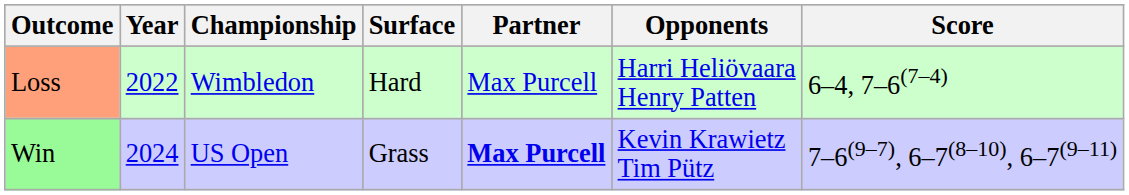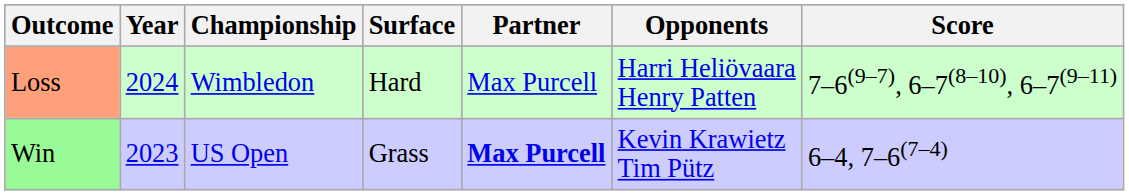 <table class="sortable wikitable">
 <tr>
 <th>Outcome</th>
 <th>Year</th>
 <th>Championship</th>
 <th>Surface</th>
 <th>Partner</th>
 <th>Opponents</th>
 <th class=unsortable>Score</th>
 </tr>
 <tr style=background:#cfc>
 <td bgcolor=FFA07A>Loss</td>
-<td><a href='#'>2022</a></td>
+<td><a href='#'>2024</a></td>
 <td><a href='#'>Wimbledon</a></td>
 <td>Hard</td>
 <td> <a href='#'>Max Purcell</a></td>
 <td> <a href='#'>Harri Heliövaara</a><br> <a href='#'>Henry Patten</a></td>
-<td>6–4, 7–6<sup>(7–4)</sup></td>
+<td>7–6<sup>(9–7)</sup>, 6–7<sup>(8–10)</sup>, 6–7<sup>(9–11)</sup></td>
 </tr>
 <tr style=background:#ccf>
 <td bgcolor=98FB98>Win</td>
-<td><a href='#'>2024</a></td>
+<td><a href='#'>2023</a></td>
 <td><a href='#'>US Open</a></td>
 <td>Grass</td>
 <td><strong> <a href='#'>Max Purcell</a></strong></td>
 <td> <a href='#'>Kevin Krawietz</a><br> <a href='#'>Tim Pütz</a></td>
-<td>7–6<sup>(9–7)</sup>, 6–7<sup>(8–10)</sup>, 6–7<sup>(9–11)</sup></td>
+<td>6–4, 7–6<sup>(7–4)</sup></td>
 </tr>
 </table>
